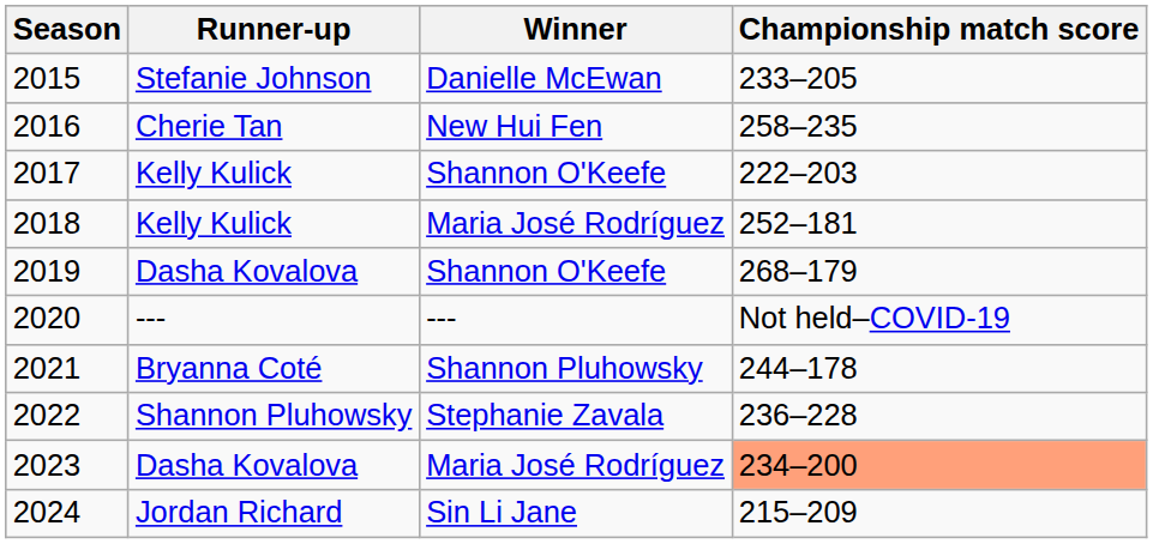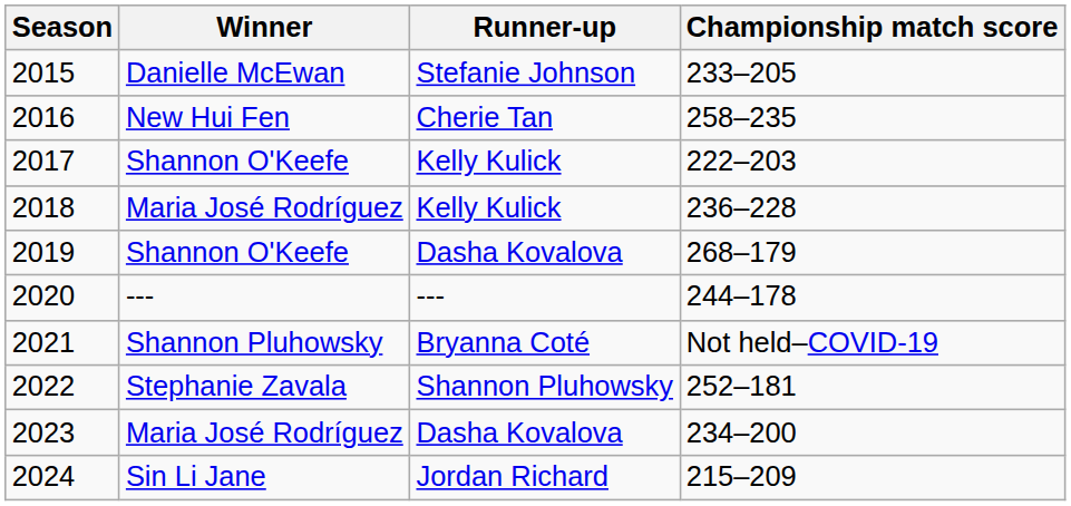 <table class="wikitable">
 <tr>
 <th>Season</th>
+<th>Winner</th>
 <th>Runner-up</th>
-<th>Winner</th>
 <th>Championship match score</th>
 </tr>
 <tr>
 <td>2015</td>
+<td><a href='#'>Danielle McEwan</a></td>
 <td><a href='#'>Stefanie Johnson</a></td>
-<td><a href='#'>Danielle McEwan</a></td>
 <td>233–205</td>
 </tr>
 <tr>
 <td>2016</td>
+<td><a href='#'>New Hui Fen</a></td>
 <td><a href='#'>Cherie Tan</a></td>
-<td><a href='#'>New Hui Fen</a></td>
 <td>258–235</td>
 </tr>
 <tr>
 <td>2017</td>
+<td><a href='#'>Shannon O'Keefe</a></td>
 <td><a href='#'>Kelly Kulick</a></td>
-<td><a href='#'>Shannon O'Keefe</a></td>
 <td>222–203</td>
 </tr>
 <tr>
 <td>2018</td>
+<td><a href='#'>Maria José Rodríguez</a></td>
 <td><a href='#'>Kelly Kulick</a></td>
-<td><a href='#'>Maria José Rodríguez</a></td>
-<td>252–181</td>
+<td>236–228</td>
 </tr>
 <tr>
 <td>2019</td>
+<td><a href='#'>Shannon O'Keefe</a></td>
 <td><a href='#'>Dasha Kovalova</a></td>
-<td><a href='#'>Shannon O'Keefe</a></td>
 <td>268–179</td>
 </tr>
 <tr>
 <td>2020</td>
 <td>---</td>
 <td>---</td>
+<td>244–178</td>
+</tr>
+<tr>
+<td>2021</td>
+<td><a href='#'>Shannon Pluhowsky</a></td>
+<td><a href='#'>Bryanna Coté</a></td>
 <td>Not held–<a href='#'>COVID-19</a></td>
 </tr>
 <tr>
-<td>2021</td>
-<td><a href='#'>Bryanna Coté</a></td>
+<td>2022</td>
+<td><a href='#'>Stephanie Zavala</a></td>
 <td><a href='#'>Shannon Pluhowsky</a></td>
-<td>244–178</td>
-</tr>
-<tr>
-<td>2022</td>
-<td><a href='#'>Shannon Pluhowsky</a></td>
-<td><a href='#'>Stephanie Zavala</a></td>
-<td>236–228</td>
+<td>252–181</td>
 </tr>
 <tr>
 <td>2023</td>
+<td><a href='#'>Maria José Rodríguez</a></td>
 <td><a href='#'>Dasha Kovalova</a></td>
-<td><a href='#'>Maria José Rodríguez</a></td>
-<td style="background: lightsalmon;">234–200</td>
+<td>234–200</td>
 </tr>
 <tr>
 <td>2024</td>
+<td><a href='#'>Sin Li Jane</a></td>
 <td><a href='#'>Jordan Richard</a></td>
-<td><a href='#'>Sin Li Jane</a></td>
 <td>215–209</td>
 </tr>
 </table>
